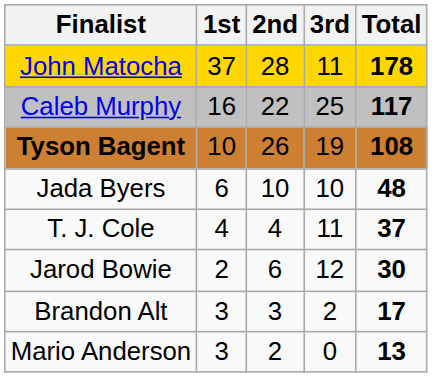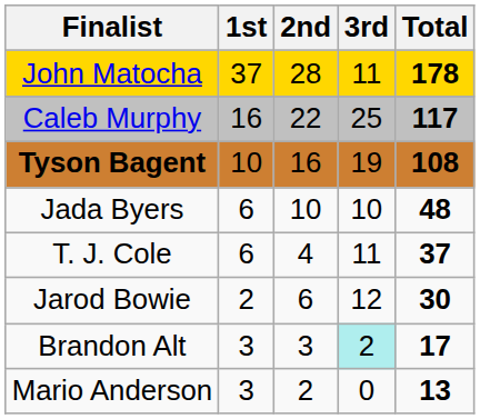 <table class="wikitable" style="text-align: center;">
 <tr>
 <th>Finalist</th>
 <th>1st</th>
 <th>2nd</th>
 <th>3rd</th>
 <th>Total</th>
 </tr>
 <tr style="background: gold">
 <td><a href='#'>John Matocha</a></td>
 <td>37</td>
 <td>28</td>
 <td>11</td>
 <td><strong>178</strong></td>
 </tr>
 <tr style="background: silver">
 <td><a href='#'>Caleb Murphy</a></td>
 <td>16</td>
 <td>22</td>
 <td>25</td>
 <td><strong>117</strong></td>
 </tr>
 <tr style="background: #CD7F32">
 <td><strong>Tyson Bagent</strong></td>
 <td>10</td>
-<td>26</td>
+<td>16</td>
 <td>19</td>
 <td><strong>108</strong></td>
 </tr>
 <tr>
 <td>Jada Byers</td>
 <td>6</td>
 <td>10</td>
 <td>10</td>
 <td><strong>48</strong></td>
 </tr>
 <tr>
 <td>T. J. Cole</td>
-<td>4</td>
+<td>6</td>
 <td>4</td>
 <td>11</td>
 <td><strong>37</strong></td>
 </tr>
 <tr>
 <td>Jarod Bowie</td>
 <td>2</td>
 <td>6</td>
 <td>12</td>
 <td><strong>30</strong></td>
 </tr>
 <tr>
 <td>Brandon Alt</td>
 <td>3</td>
 <td>3</td>
-<td>2</td>
+<td style="background: paleturquoise;">2</td>
 <td><strong>17</strong></td>
 </tr>
 <tr>
 <td>Mario Anderson</td>
 <td>3</td>
 <td>2</td>
 <td>0</td>
 <td><strong>13</strong></td>
 </tr>
 </table>
